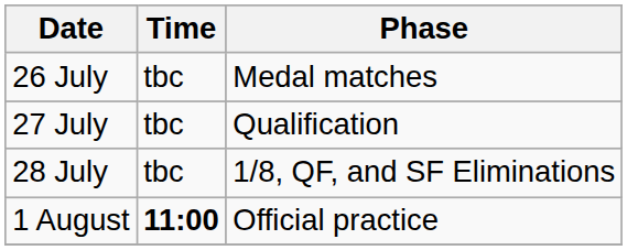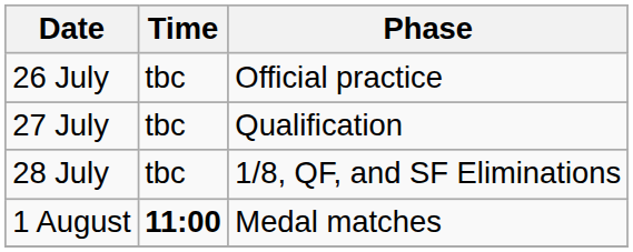 <table class=wikitable>
 <tr>
 <th>Date</th>
 <th>Time</th>
 <th>Phase</th>
 </tr>
 <tr>
 <td>26 July</td>
 <td>tbc</td>
-<td>Medal matches</td>
+<td>Official practice</td>
 </tr>
 <tr>
 <td>27 July</td>
 <td>tbc</td>
 <td>Qualification</td>
 </tr>
 <tr>
 <td>28 July</td>
 <td>tbc</td>
 <td>1/8, QF, and SF Eliminations</td>
 </tr>
 <tr>
 <td>1 August</td>
 <td><strong>11:00</strong></td>
-<td>Official practice</td>
+<td>Medal matches</td>
 </tr>
 <tr>
 </tr>
 </table>
